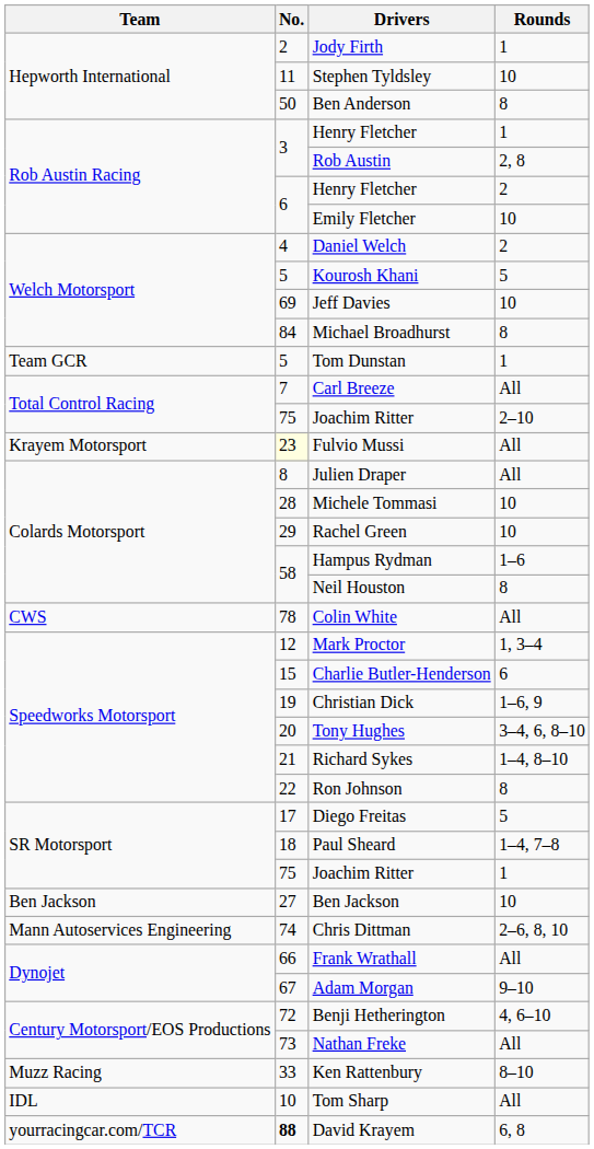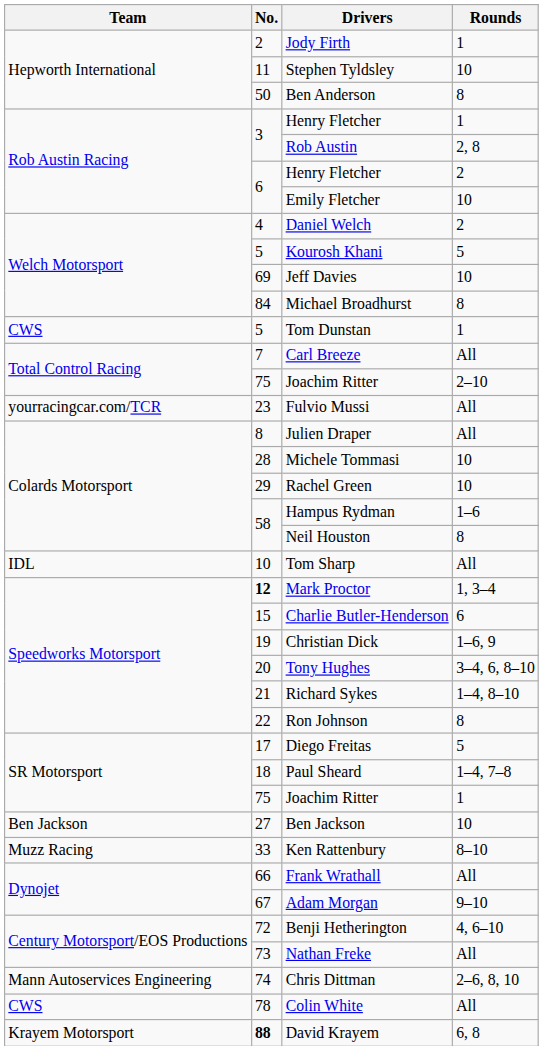 <table class="wikitable" style="font-size: 85%;">
 <tr>
 <th>Team</th>
 <th>No.</th>
 <th>Drivers</th>
 <th>Rounds</th>
 </tr>
 <tr>
 <td rowspan=3>Hepworth International</td>
 <td>2</td>
 <td> <a href='#'>Jody Firth</a></td>
 <td>1</td>
 </tr>
 <tr>
 <td>11</td>
 <td> Stephen Tyldsley</td>
 <td>10</td>
 </tr>
 <tr>
 <td>50</td>
 <td> Ben Anderson</td>
 <td>8</td>
 </tr>
 <tr>
 <td rowspan=4><a href='#'>Rob Austin Racing</a></td>
 <td rowspan=2>3</td>
 <td> Henry Fletcher</td>
 <td>1</td>
 </tr>
 <tr>
 <td> <a href='#'>Rob Austin</a></td>
 <td>2, 8</td>
 </tr>
 <tr>
 <td rowspan=2>6</td>
 <td> Henry Fletcher</td>
 <td>2</td>
 </tr>
 <tr>
 <td> Emily Fletcher</td>
 <td>10</td>
 </tr>
 <tr>
 <td rowspan=4><a href='#'>Welch Motorsport</a></td>
 <td>4</td>
 <td> <a href='#'>Daniel Welch</a></td>
 <td>2</td>
 </tr>
 <tr>
 <td>5</td>
 <td> <a href='#'>Kourosh Khani</a></td>
 <td>5</td>
 </tr>
 <tr>
 <td>69</td>
 <td> Jeff Davies</td>
 <td>10</td>
 </tr>
 <tr>
 <td>84</td>
 <td> Michael Broadhurst</td>
 <td>8</td>
 </tr>
 <tr>
-<td>Team GCR</td>
+<td><a href='#'>CWS</a></td>
 <td>5</td>
 <td> Tom Dunstan</td>
 <td>1</td>
 </tr>
 <tr>
 <td rowspan=2><a href='#'>Total Control Racing</a></td>
 <td>7</td>
 <td> <a href='#'>Carl Breeze</a></td>
 <td>All</td>
 </tr>
 <tr>
 <td>75</td>
 <td> Joachim Ritter</td>
 <td>2–10</td>
 </tr>
 <tr>
-<td>Krayem Motorsport</td>
-<td style="background: lightyellow;">23</td>
+<td>yourracingcar.com/<a href='#'>TCR</a></td>
+<td>23</td>
 <td> Fulvio Mussi</td>
 <td>All</td>
 </tr>
 <tr>
 <td rowspan=5>Colards Motorsport</td>
 <td>8</td>
 <td> Julien Draper</td>
 <td>All</td>
 </tr>
 <tr>
 <td>28</td>
 <td> Michele Tommasi</td>
 <td>10</td>
 </tr>
 <tr>
 <td>29</td>
 <td> Rachel Green</td>
 <td>10</td>
 </tr>
 <tr>
 <td rowspan=2>58</td>
 <td> Hampus Rydman</td>
 <td>1–6</td>
 </tr>
 <tr>
 <td> Neil Houston</td>
 <td>8</td>
 </tr>
 <tr>
-<td><a href='#'>CWS</a></td>
-<td>78</td>
-<td> <a href='#'>Colin White</a></td>
+<td>IDL</td>
+<td>10</td>
+<td> Tom Sharp</td>
 <td>All</td>
 </tr>
 <tr>
 <td rowspan=6><a href='#'>Speedworks Motorsport</a></td>
-<td>12</td>
+<td><strong>12</strong></td>
 <td> <a href='#'>Mark Proctor</a></td>
 <td>1, 3–4</td>
 </tr>
 <tr>
 <td>15</td>
 <td> <a href='#'>Charlie Butler-Henderson</a></td>
 <td>6</td>
 </tr>
 <tr>
 <td>19</td>
 <td> Christian Dick</td>
 <td>1–6, 9</td>
 </tr>
 <tr>
 <td>20</td>
 <td> <a href='#'>Tony Hughes</a></td>
 <td>3–4, 6, 8–10</td>
 </tr>
 <tr>
 <td>21</td>
 <td> Richard Sykes</td>
 <td>1–4, 8–10</td>
 </tr>
 <tr>
 <td>22</td>
 <td> Ron Johnson</td>
 <td>8</td>
 </tr>
 <tr>
 <td rowspan=3>SR Motorsport</td>
 <td>17</td>
 <td> Diego Freitas</td>
 <td>5</td>
 </tr>
 <tr>
 <td>18</td>
 <td> Paul Sheard</td>
 <td>1–4, 7–8</td>
 </tr>
 <tr>
 <td>75</td>
 <td> Joachim Ritter</td>
 <td>1</td>
 </tr>
 <tr>
 <td>Ben Jackson</td>
 <td>27</td>
 <td> Ben Jackson</td>
 <td>10</td>
 </tr>
 <tr>
-<td>Mann Autoservices Engineering</td>
-<td>74</td>
-<td> Chris Dittman</td>
-<td>2–6, 8, 10</td>
+<td>Muzz Racing</td>
+<td>33</td>
+<td> Ken Rattenbury</td>
+<td>8–10</td>
 </tr>
 <tr>
 <td rowspan=2><a href='#'>Dynojet</a></td>
 <td>66</td>
 <td> <a href='#'>Frank Wrathall</a></td>
 <td>All</td>
 </tr>
 <tr>
 <td>67</td>
 <td> <a href='#'>Adam Morgan</a></td>
 <td>9–10</td>
 </tr>
 <tr>
 <td rowspan=2><a href='#'>Century Motorsport</a>/EOS Productions</td>
 <td>72</td>
 <td> Benji Hetherington</td>
 <td>4, 6–10</td>
 </tr>
 <tr>
 <td>73</td>
 <td> <a href='#'>Nathan Freke</a></td>
 <td>All</td>
 </tr>
 <tr>
-<td>Muzz Racing</td>
-<td>33</td>
-<td> Ken Rattenbury</td>
-<td>8–10</td>
+<td>Mann Autoservices Engineering</td>
+<td>74</td>
+<td> Chris Dittman</td>
+<td>2–6, 8, 10</td>
 </tr>
 <tr>
-<td>IDL</td>
-<td>10</td>
-<td> Tom Sharp</td>
+<td><a href='#'>CWS</a></td>
+<td>78</td>
+<td> <a href='#'>Colin White</a></td>
 <td>All</td>
 </tr>
 <tr>
-<td>yourracingcar.com/<a href='#'>TCR</a></td>
+<td>Krayem Motorsport</td>
 <td><strong>88</strong></td>
 <td> David Krayem</td>
 <td>6, 8</td>
 </tr>
 </table>
